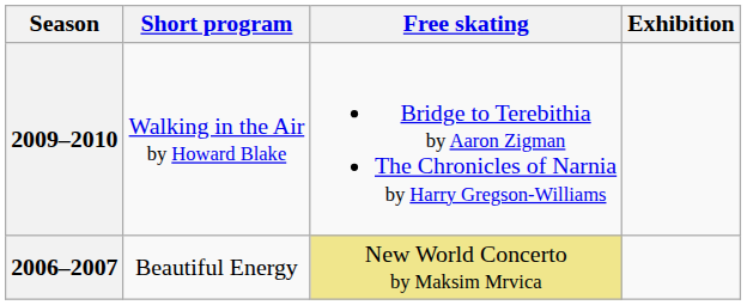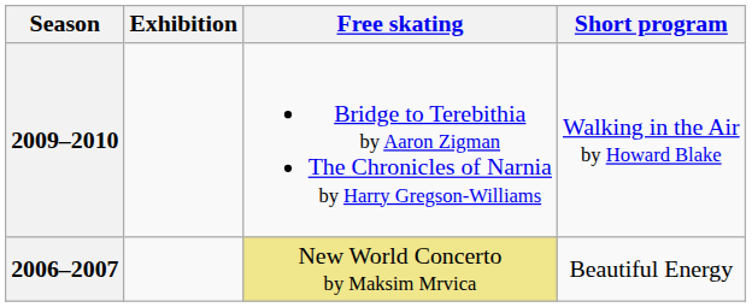 <table class="wikitable" style="text-align:center">
 <tr>
 <th>Season</th>
+<th>Exhibition</th>
+<th><a href='#'>Free skating</a></th>
 <th><a href='#'>Short program</a></th>
-<th><a href='#'>Free skating</a></th>
-<th>Exhibition</th>
 </tr>
 <tr>
 <th>2009–2010</th>
+<td></td>
+<td><br><ul><li><a href='#'>Bridge to Terebithia</a> <br><small> by <a href='#'>Aaron Zigman</a></small></li><li><a href='#'>The Chronicles of Narnia</a> <br><small> by <a href='#'>Harry Gregson-Williams</a></small></li></ul></td>
 <td><a href='#'>Walking in the Air</a> <br><small> by <a href='#'>Howard Blake</a></small></td>
-<td><br><ul><li><a href='#'>Bridge to Terebithia</a> <br><small> by <a href='#'>Aaron Zigman</a></small></li><li><a href='#'>The Chronicles of Narnia</a> <br><small> by <a href='#'>Harry Gregson-Williams</a></small></li></ul></td>
-<td></td>
 </tr>
 <tr>
 <th>2006–2007</th>
+<td></td>
+<td style="background: khaki;">New World Concerto <br><small> by Maksim Mrvica</small></td>
 <td>Beautiful Energy</td>
-<td style="background: khaki;">New World Concerto <br><small> by Maksim Mrvica</small></td>
-<td></td>
 </tr>
 </table>
